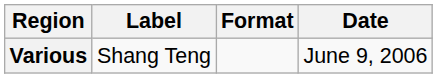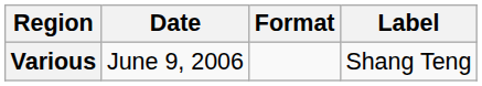 <table class="wikitable plainrowheaders">
 <tr>
 <th scope="col">Region</th>
+<th scope="col">Date</th>
+<th scope="col">Format</th>
 <th scope="col">Label</th>
-<th scope="col">Format</th>
-<th scope="col">Date</th>
 </tr>
 <tr>
 <th scope="row">Various</th>
+<td>June 9, 2006</td>
+<td></td>
 <td>Shang Teng</td>
-<td></td>
-<td>June 9, 2006</td>
 </tr>
 </table>
